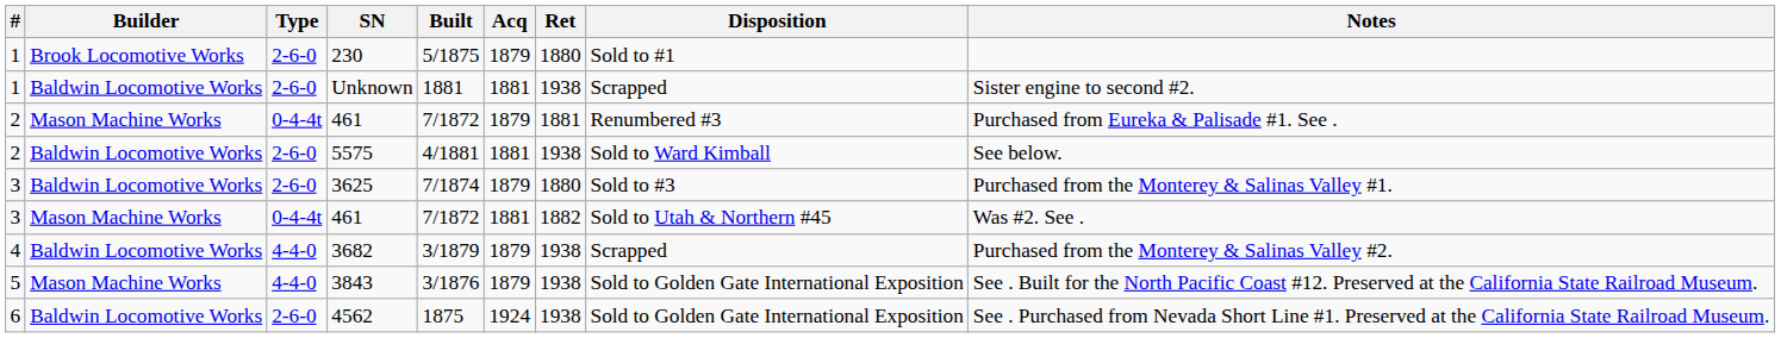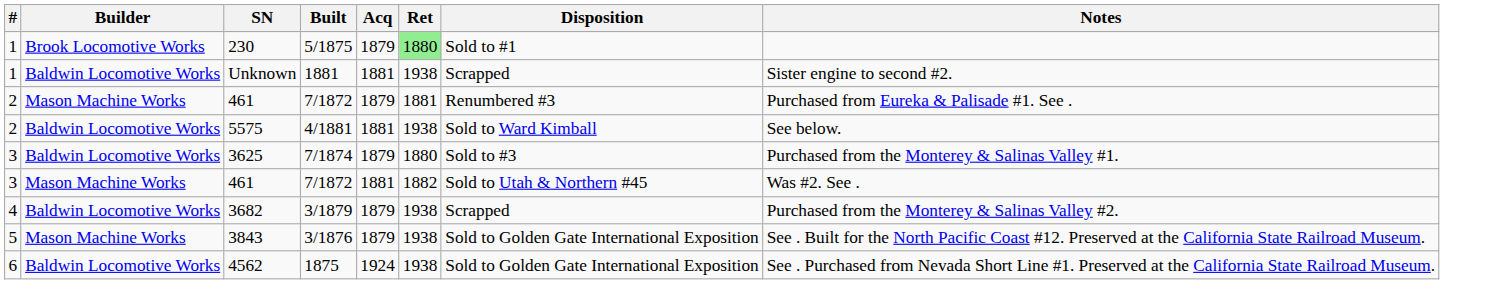 <table class="wikitable">
 <tr>
 <th>#</th>
 <th>Builder</th>
-<th>Type</th>
 <th>SN</th>
 <th>Built</th>
 <th>Acq</th>
 <th>Ret</th>
 <th>Disposition</th>
 <th>Notes</th>
 </tr>
 <tr>
 <td>1</td>
 <td><a href='#'>Brook Locomotive Works</a></td>
-<td><a href='#'>2-6-0</a></td>
 <td>230</td>
 <td>5/1875</td>
 <td>1879</td>
-<td>1880</td>
+<td style="background: lightgreen;">1880</td>
 <td>Sold to  #1</td>
 <td></td>
 </tr>
 <tr>
 <td>1</td>
 <td><a href='#'>Baldwin Locomotive Works</a></td>
-<td><a href='#'>2-6-0</a></td>
 <td>Unknown</td>
 <td>1881</td>
 <td>1881</td>
 <td>1938</td>
 <td>Scrapped</td>
 <td>Sister engine to second #2.</td>
 </tr>
 <tr>
 <td>2</td>
 <td><a href='#'>Mason Machine Works</a></td>
-<td><a href='#'>0-4-4t</a></td>
 <td>461</td>
 <td>7/1872</td>
 <td>1879</td>
 <td>1881</td>
 <td>Renumbered #3</td>
 <td>Purchased from <a href='#'>Eureka & Palisade</a> #1. See .</td>
 </tr>
 <tr>
 <td>2</td>
 <td><a href='#'>Baldwin Locomotive Works</a></td>
-<td><a href='#'>2-6-0</a></td>
 <td>5575</td>
 <td>4/1881</td>
 <td>1881</td>
 <td>1938</td>
 <td>Sold to <a href='#'>Ward Kimball</a></td>
 <td>See below.</td>
 </tr>
 <tr>
 <td>3</td>
 <td><a href='#'>Baldwin Locomotive Works</a></td>
-<td><a href='#'>2-6-0</a></td>
 <td>3625</td>
 <td>7/1874</td>
 <td>1879</td>
 <td>1880</td>
 <td>Sold to  #3</td>
 <td>Purchased from the <a href='#'>Monterey & Salinas Valley</a> #1.</td>
 </tr>
 <tr>
 <td>3</td>
 <td><a href='#'>Mason Machine Works</a></td>
-<td><a href='#'>0-4-4t</a></td>
 <td>461</td>
 <td>7/1872</td>
 <td>1881</td>
 <td>1882</td>
 <td>Sold to <a href='#'>Utah & Northern</a> #45</td>
 <td>Was #2. See .</td>
 </tr>
 <tr>
 <td>4</td>
 <td><a href='#'>Baldwin Locomotive Works</a></td>
-<td><a href='#'>4-4-0</a></td>
 <td>3682</td>
 <td>3/1879</td>
 <td>1879</td>
 <td>1938</td>
 <td>Scrapped</td>
 <td>Purchased from the <a href='#'>Monterey & Salinas Valley</a> #2.</td>
 </tr>
 <tr>
 <td>5</td>
 <td><a href='#'>Mason Machine Works</a></td>
-<td><a href='#'>4-4-0</a></td>
 <td>3843</td>
 <td>3/1876</td>
 <td>1879</td>
 <td>1938</td>
 <td>Sold to Golden Gate International Exposition</td>
 <td>See . Built for the <a href='#'>North Pacific Coast</a> #12. Preserved at the <a href='#'>California State Railroad Museum</a>.</td>
 </tr>
 <tr>
 <td>6</td>
 <td><a href='#'>Baldwin Locomotive Works</a></td>
-<td><a href='#'>2-6-0</a></td>
 <td>4562</td>
 <td>1875</td>
 <td>1924</td>
 <td>1938</td>
 <td>Sold to Golden Gate International Exposition</td>
 <td>See . Purchased from Nevada Short Line #1. Preserved at the <a href='#'>California State Railroad Museum</a>.</td>
 </tr>
 </table>
